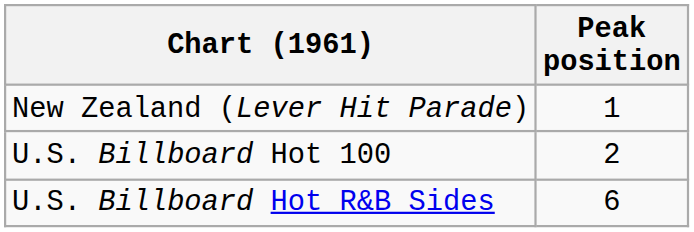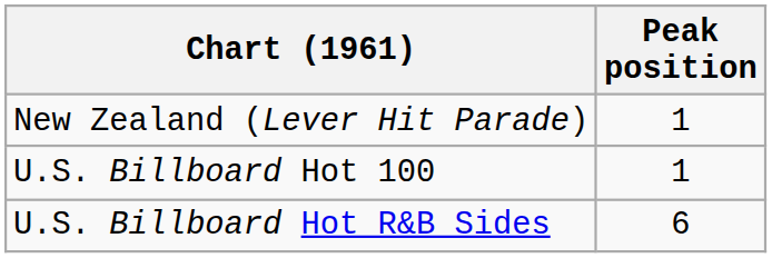 <table class="wikitable">
 <tr>
 <th>Chart (1961)</th>
 <th>Peak<br>position</th>
 </tr>
 <tr>
 <td>New Zealand (<em>Lever Hit Parade</em>)</td>
 <td style="text-align:center;">1</td>
 </tr>
 <tr>
 <td>U.S. <em>Billboard</em> Hot 100</td>
-<td align=center>2</td>
+<td align=center>1</td>
 </tr>
 <tr>
 <td>U.S. <em>Billboard</em> <a href='#'>Hot R&B Sides</a></td>
 <td align="center">6</td>
 </tr>
 </table>
